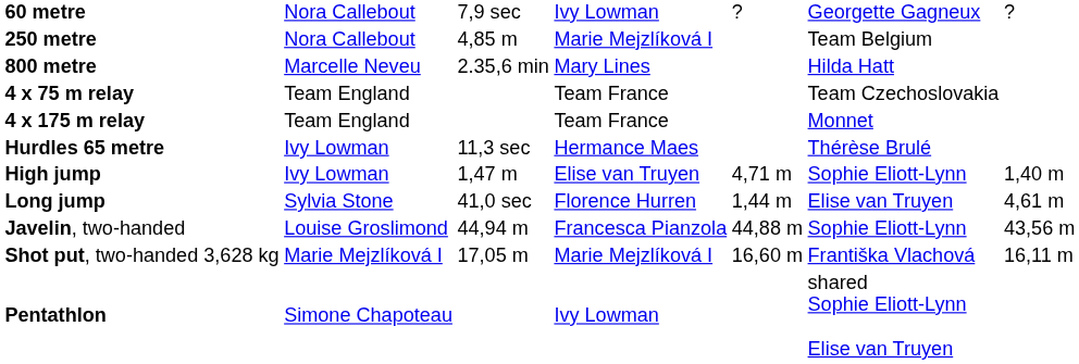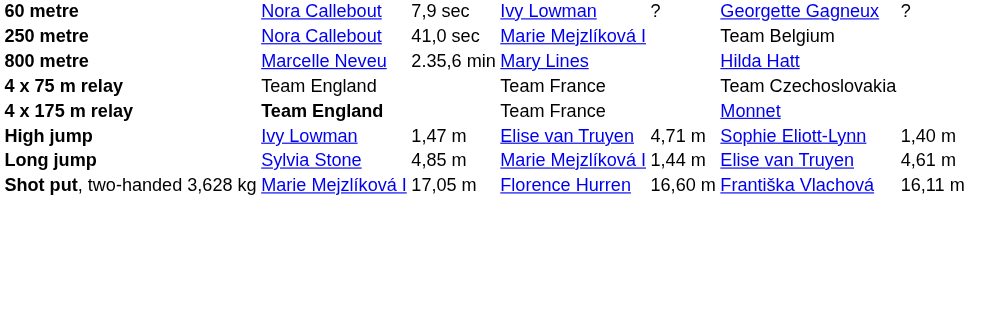 <table>
 <tr>
 <td><strong>60 metre</strong></td>
 <td><a href='#'>Nora Callebout</a><br><em></em></td>
 <td>7,9 sec</td>
 <td><a href='#'>Ivy Lowman</a><br><em></em></td>
 <td>?</td>
 <td><a href='#'>Georgette Gagneux</a> <br><em></em></td>
 <td>?</td>
 </tr>
 <tr>
 <td><strong>250 metre</strong></td>
 <td><a href='#'>Nora Callebout</a><br><em></em></td>
-<td>4,85 m</td>
+<td>41,0 sec</td>
 <td><a href='#'>Marie Mejzlíková I</a><br><em></em></td>
 <td></td>
 <td>Team Belgium<br><em></em></td>
 <td></td>
 </tr>
 <tr>
 <td><strong>800 metre</strong></td>
 <td><a href='#'>Marcelle Neveu</a><br><em></em></td>
 <td>2.35,6 min</td>
 <td><a href='#'>Mary Lines</a><br><em></em></td>
 <td></td>
 <td><a href='#'>Hilda Hatt</a><br><em></em></td>
 <td></td>
 </tr>
 <tr>
 <td><strong>4 x 75 m relay</strong></td>
 <td>Team England<br><em></em></td>
 <td></td>
 <td>Team France<br><em></em></td>
 <td></td>
 <td>Team Czechoslovakia<br><em></em></td>
 <td></td>
 </tr>
 <tr>
 <td><strong>4 x 175 m relay</strong></td>
-<td>Team England<br><em></em></td>
+<td><strong>Team England<br><em></em></strong></td>
 <td></td>
 <td>Team France<br><em></em></td>
 <td></td>
 <td><a href='#'>Monnet</a><br><em></em></td>
-<td></td>
-</tr>
-<tr>
-<td><strong>Hurdles 65 metre</strong></td>
-<td><a href='#'>Ivy Lowman</a><br><em></em></td>
-<td>11,3 sec</td>
-<td><a href='#'>Hermance Maes</a><br><em></em></td>
-<td></td>
-<td><a href='#'>Thérèse Brulé</a><br><em></em></td>
 <td></td>
 </tr>
 <tr>
 <td><strong>High jump</strong></td>
 <td><a href='#'>Ivy Lowman</a><br><em></em></td>
 <td>1,47 m</td>
 <td><a href='#'>Elise van Truyen</a><br><em></em></td>
 <td>4,71 m</td>
 <td><a href='#'>Sophie Eliott-Lynn</a><br><em></em></td>
 <td>1,40 m</td>
 </tr>
 <tr>
 <td><strong>Long jump</strong></td>
 <td><a href='#'>Sylvia Stone</a><br><em></em></td>
-<td>41,0 sec</td>
-<td><a href='#'>Florence Hurren</a><br><em></em></td>
+<td>4,85 m</td>
+<td><a href='#'>Marie Mejzlíková I</a><br><em></em></td>
 <td>1,44 m</td>
 <td><a href='#'>Elise van Truyen</a> <br><em></em></td>
 <td>4,61 m</td>
 </tr>
 <tr>
-<td><strong>Javelin</strong>, two-handed</td>
-<td><a href='#'>Louise Groslimond</a> <br><em></em></td>
-<td>44,94 m</td>
-<td><a href='#'>Francesca Pianzola</a> <br><em></em></td>
-<td>44,88 m</td>
-<td><a href='#'>Sophie Eliott-Lynn</a><br><em></em></td>
-<td>43,56 m</td>
-</tr>
-<tr>
 <td><strong>Shot put</strong>, two-handed 3,628 kg</td>
 <td><a href='#'>Marie Mejzlíková I</a> <br><em></em></td>
 <td>17,05 m</td>
-<td><a href='#'>Marie Mejzlíková I</a><br><em></em></td>
+<td><a href='#'>Florence Hurren</a><br><em></em></td>
 <td>16,60 m</td>
 <td><a href='#'>Františka Vlachová</a> <br><em></em></td>
 <td>16,11 m</td>
 </tr>
 <tr>
-<td><strong>Pentathlon</strong></td>
-<td><a href='#'>Simone Chapoteau</a><br><em></em></td>
-<td></td>
-<td><a href='#'>Ivy Lowman</a><br><em></em></td>
-<td></td>
-<td>shared<br> <a href='#'>Sophie Eliott-Lynn</a><br><em></em> <br><a href='#'>Elise van Truyen</a> <br><em></em></td>
-<td></td>
-</tr>
-<tr>
 </tr>
 </table>
